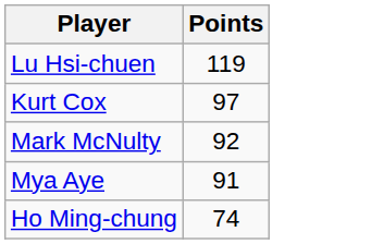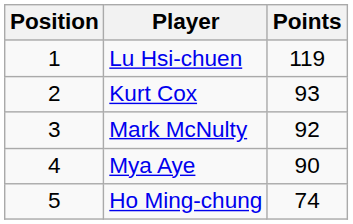 <table class=wikitable>
 <tr>
+<th>Position</th>
 <th>Player</th>
 <th>Points</th>
 </tr>
 <tr>
+<td align=center>1</td>
 <td> <a href='#'>Lu Hsi-chuen</a></td>
 <td align=center>119</td>
 </tr>
 <tr>
+<td align=center>2</td>
 <td> <a href='#'>Kurt Cox</a></td>
-<td align=center>97</td>
+<td align=center>93</td>
 </tr>
 <tr>
+<td align=center>3</td>
 <td> <a href='#'>Mark McNulty</a></td>
 <td align=center>92</td>
 </tr>
 <tr>
+<td align=center>4</td>
 <td> <a href='#'>Mya Aye</a></td>
-<td align=center>91</td>
+<td align=center>90</td>
 </tr>
 <tr>
+<td align=center>5</td>
 <td> <a href='#'>Ho Ming-chung</a></td>
 <td align=center>74</td>
 </tr>
 </table>
